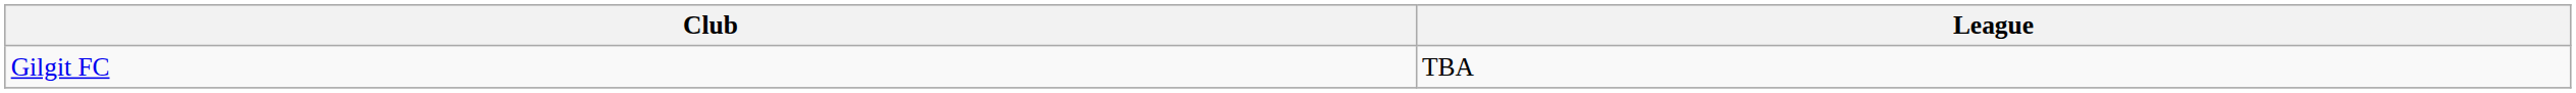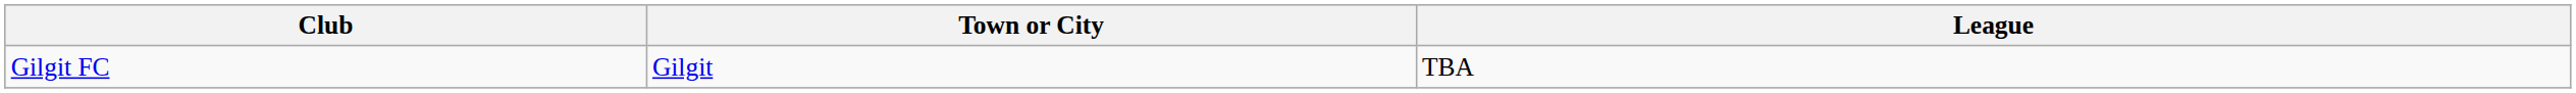 <table class="wikitable sortable" width="100%">
 <tr>
 <th !width="25%">Club</th>
+<th width="30%">Town or City</th>
 <th width="45%">League</th>
 </tr>
 <tr>
 <td><a href='#'>Gilgit FC</a></td>
+<td><a href='#'>Gilgit</a></td>
 <td>TBA</td>
 </tr>
 </table>
